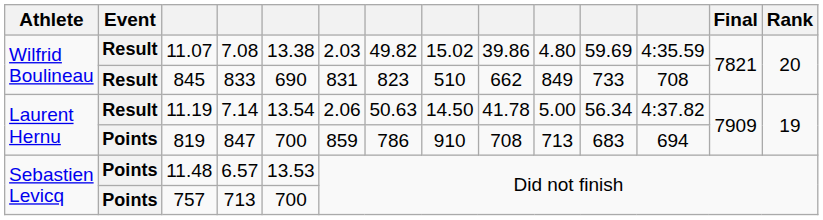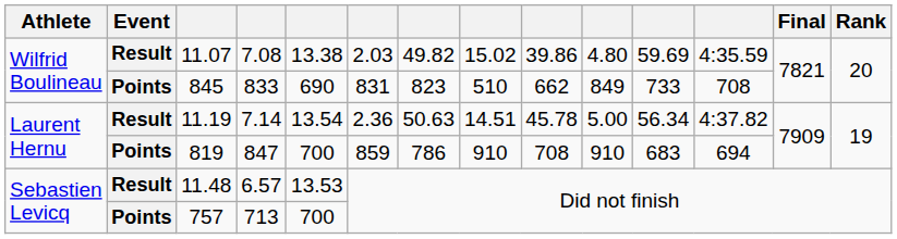 <table class="wikitable" style="font-size:90%">
 <tr>
 <th>Athlete</th>
 <th>Event</th>
 <th></th>
 <th></th>
 <th></th>
 <th></th>
 <th></th>
 <th></th>
 <th></th>
 <th></th>
 <th></th>
 <th></th>
 <th>Final</th>
 <th>Rank</th>
 </tr>
 <tr align=center>
 <td align=left rowspan=2><a href='#'>Wilfrid Boulineau</a></td>
 <th style="font-size:95%">Result</th>
 <td>11.07</td>
 <td>7.08</td>
 <td>13.38</td>
 <td>2.03</td>
 <td>49.82</td>
 <td>15.02</td>
 <td>39.86</td>
 <td>4.80</td>
 <td>59.69</td>
 <td>4:35.59</td>
 <td align=center rowspan=2>7821</td>
 <td align=center rowspan=2>20</td>
 </tr>
 <tr align=center>
-<th style="font-size:95%">Result</th>
+<th style="font-size:95%">Points</th>
 <td>845</td>
 <td>833</td>
 <td>690</td>
 <td>831</td>
 <td>823</td>
 <td>510</td>
 <td>662</td>
 <td>849</td>
 <td>733</td>
 <td>708</td>
 </tr>
 <tr align=center>
 <td align=left rowspan=2><a href='#'>Laurent Hernu</a></td>
 <th style="font-size:95%">Result</th>
 <td>11.19</td>
 <td>7.14</td>
 <td>13.54</td>
-<td>2.06</td>
+<td>2.36</td>
 <td>50.63</td>
-<td>14.50</td>
-<td>41.78</td>
+<td>14.51</td>
+<td>45.78</td>
 <td>5.00</td>
 <td>56.34</td>
 <td>4:37.82</td>
 <td align=center rowspan=2>7909</td>
 <td align=center rowspan=2>19</td>
 </tr>
 <tr align=center>
 <th style="font-size:95%">Points</th>
 <td>819</td>
 <td>847</td>
 <td>700</td>
 <td>859</td>
 <td>786</td>
 <td>910</td>
 <td>708</td>
-<td>713</td>
+<td>910</td>
 <td>683</td>
 <td>694</td>
 </tr>
 <tr align=center>
 <td align=left rowspan=2><a href='#'>Sebastien Levicq</a></td>
-<th style="font-size:95%">Points</th>
+<th style="font-size:95%">Result</th>
 <td>11.48</td>
 <td>6.57</td>
 <td>13.53</td>
 <td rowspan=2 colspan=9>Did not finish</td>
 </tr>
 <tr align=center>
 <th style="font-size:95%">Points</th>
 <td>757</td>
 <td>713</td>
 <td>700</td>
 </tr>
 </table>
